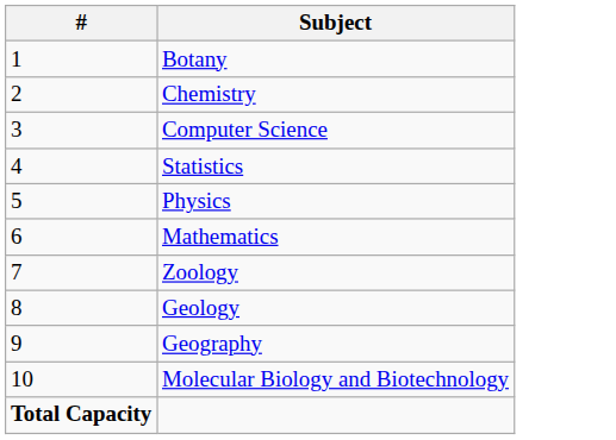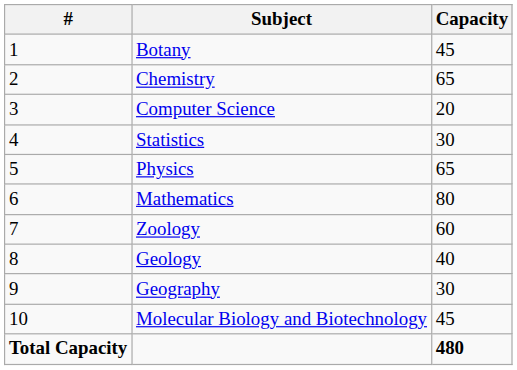 <table class="wikitable">
 <tr>
 <th>#</th>
 <th>Subject</th>
+<th>Capacity</th>
 </tr>
 <tr>
 <td>1</td>
 <td><a href='#'>Botany</a></td>
+<td>45</td>
 </tr>
 <tr>
 <td>2</td>
 <td><a href='#'>Chemistry</a></td>
+<td>65</td>
 </tr>
 <tr>
 <td>3</td>
 <td><a href='#'>Computer Science</a></td>
+<td>20</td>
 </tr>
 <tr>
 <td>4</td>
 <td><a href='#'>Statistics</a></td>
+<td>30</td>
 </tr>
 <tr>
 <td>5</td>
 <td><a href='#'>Physics</a></td>
+<td>65</td>
 </tr>
 <tr>
 <td>6</td>
 <td><a href='#'>Mathematics</a></td>
+<td>80</td>
 </tr>
 <tr>
 <td>7</td>
 <td><a href='#'>Zoology</a></td>
+<td>60</td>
 </tr>
 <tr>
 <td>8</td>
 <td><a href='#'>Geology</a></td>
+<td>40</td>
 </tr>
 <tr>
 <td>9</td>
 <td><a href='#'>Geography</a></td>
+<td>30</td>
 </tr>
 <tr>
 <td>10</td>
 <td><a href='#'>Molecular Biology and Biotechnology</a></td>
+<td>45</td>
 </tr>
 <tr>
 <td><strong>Total Capacity</strong></td>
 <td></td>
+<td><strong>480</strong></td>
 </tr>
 </table>
